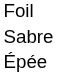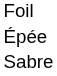 <table>
 <tr>
 <td>Foil</td>
+<td></td>
+<td></td>
+<td></td>
+</tr>
+<tr>
+<td>Épée</td>
 <td></td>
 <td></td>
 <td></td>
 </tr>
 <tr>
 <td>Sabre</td>
 <td></td>
 <td></td>
 <td></td>
 </tr>
-<tr>
-<td>Épée</td>
-<td></td>
-<td></td>
-<td></td>
-</tr>
 </table>
